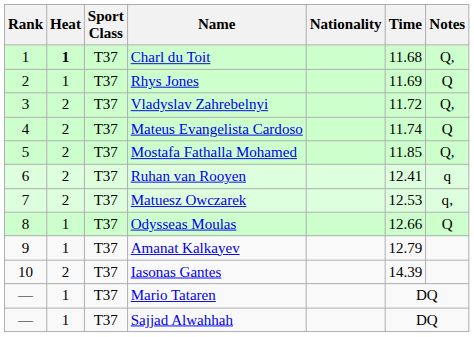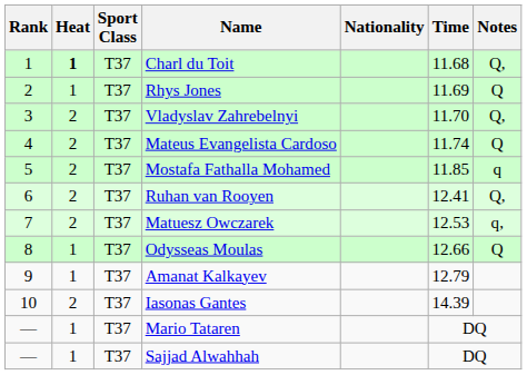 <table class="wikitable sortable" style="text-align:center">
 <tr>
 <th>Rank</th>
 <th>Heat</th>
 <th>Sport<br>Class</th>
 <th>Name</th>
 <th>Nationality</th>
 <th>Time</th>
 <th>Notes</th>
 </tr>
 <tr bgcolor=ccffcc>
 <td>1</td>
 <td><strong>1</strong></td>
 <td>T37</td>
 <td align=left><a href='#'>Charl du Toit</a></td>
 <td align=left></td>
 <td>11.68</td>
 <td>Q, </td>
 </tr>
 <tr bgcolor=ccffcc>
 <td>2</td>
 <td>1</td>
 <td>T37</td>
 <td align=left><a href='#'>Rhys Jones</a></td>
 <td align=left></td>
 <td>11.69</td>
 <td>Q</td>
 </tr>
 <tr bgcolor=ccffcc>
 <td>3</td>
 <td>2</td>
 <td>T37</td>
 <td align=left><a href='#'>Vladyslav Zahrebelnyi</a></td>
 <td align=left></td>
-<td>11.72</td>
+<td>11.70</td>
 <td>Q, </td>
 </tr>
 <tr bgcolor=ccffcc>
 <td>4</td>
 <td>2</td>
 <td>T37</td>
 <td align=left><a href='#'>Mateus Evangelista Cardoso</a></td>
 <td align=left></td>
 <td>11.74</td>
 <td>Q</td>
 </tr>
 <tr bgcolor=ccffcc>
 <td>5</td>
 <td>2</td>
 <td>T37</td>
 <td align=left><a href='#'>Mostafa Fathalla Mohamed</a></td>
 <td align=left></td>
 <td>11.85</td>
-<td>Q, </td>
+<td>q</td>
 </tr>
 <tr bgcolor=ddffdd>
 <td>6</td>
 <td>2</td>
 <td>T37</td>
 <td align=left><a href='#'>Ruhan van Rooyen</a></td>
 <td align=left></td>
 <td>12.41</td>
-<td>q</td>
+<td>Q, </td>
 </tr>
 <tr bgcolor=ddffdd>
 <td>7</td>
 <td>2</td>
 <td>T37</td>
 <td align=left><a href='#'>Matuesz Owczarek</a></td>
 <td align=left></td>
 <td>12.53</td>
 <td>q, </td>
 </tr>
 <tr bgcolor=ccffcc>
 <td>8</td>
 <td>1</td>
 <td>T37</td>
 <td align=left><a href='#'>Odysseas Moulas</a></td>
 <td align=left></td>
 <td>12.66</td>
 <td>Q</td>
 </tr>
 <tr>
 <td>9</td>
 <td>1</td>
 <td>T37</td>
 <td align=left><a href='#'>Amanat Kalkayev</a></td>
 <td align=left></td>
 <td>12.79</td>
 <td></td>
 </tr>
 <tr>
 <td>10</td>
 <td>2</td>
 <td>T37</td>
 <td align=left><a href='#'>Iasonas Gantes</a></td>
 <td align=left></td>
 <td>14.39</td>
 <td></td>
 </tr>
 <tr>
 <td>—</td>
 <td>1</td>
 <td>T37</td>
 <td align=left><a href='#'>Mario Tataren</a></td>
 <td align=left></td>
 <td colspan=2>DQ</td>
 </tr>
 <tr>
 <td>—</td>
 <td>1</td>
 <td>T37</td>
 <td align=left><a href='#'>Sajjad Alwahhah</a></td>
 <td align=left></td>
 <td colspan=2>DQ</td>
 </tr>
 </table>
